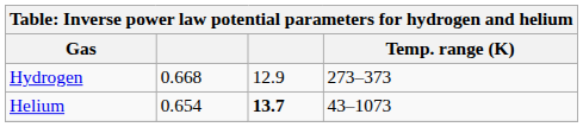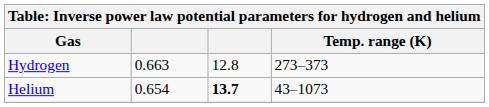 <table class="wikitable">
 <tr>
 <th scope="row" colspan=4>Table: Inverse power law potential parameters for hydrogen and helium</th>
 </tr>
 <tr>
 <th scope="col">Gas</th>
 <th scope="col"></th>
 <th scope="col"></th>
 <th scope="col">Temp. range (K)</th>
 </tr>
 <tr>
 <td><a href='#'>Hydrogen</a></td>
-<td>0.668</td>
-<td>12.9</td>
+<td>0.663</td>
+<td>12.8</td>
 <td>273–373</td>
 </tr>
 <tr>
 <td><a href='#'>Helium</a></td>
 <td>0.654</td>
 <td><strong>13.7</strong></td>
 <td>43–1073</td>
 </tr>
 <tr>
 </tr>
 </table>
